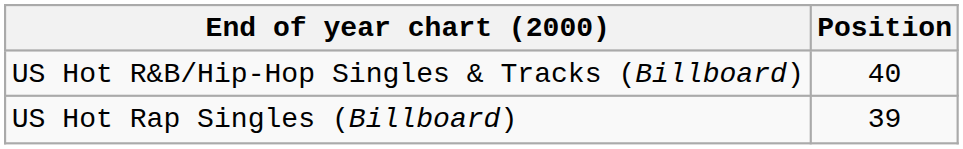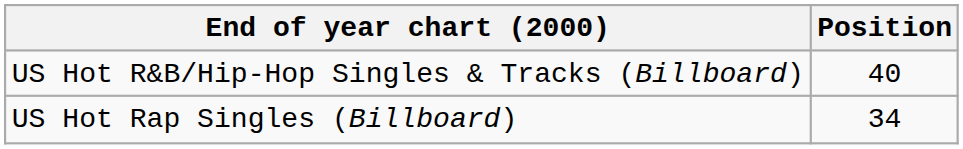 <table class="wikitable sortable">
 <tr>
 <th align="center">End of year chart (2000)</th>
 <th align="center">Position</th>
 </tr>
 <tr>
 <td>US Hot R&B/Hip-Hop Singles & Tracks (<em>Billboard</em>)</td>
 <td align="center">40</td>
 </tr>
 <tr>
 <td>US Hot Rap Singles (<em>Billboard</em>)</td>
-<td align="center">39</td>
+<td align="center">34</td>
 </tr>
 </table>
